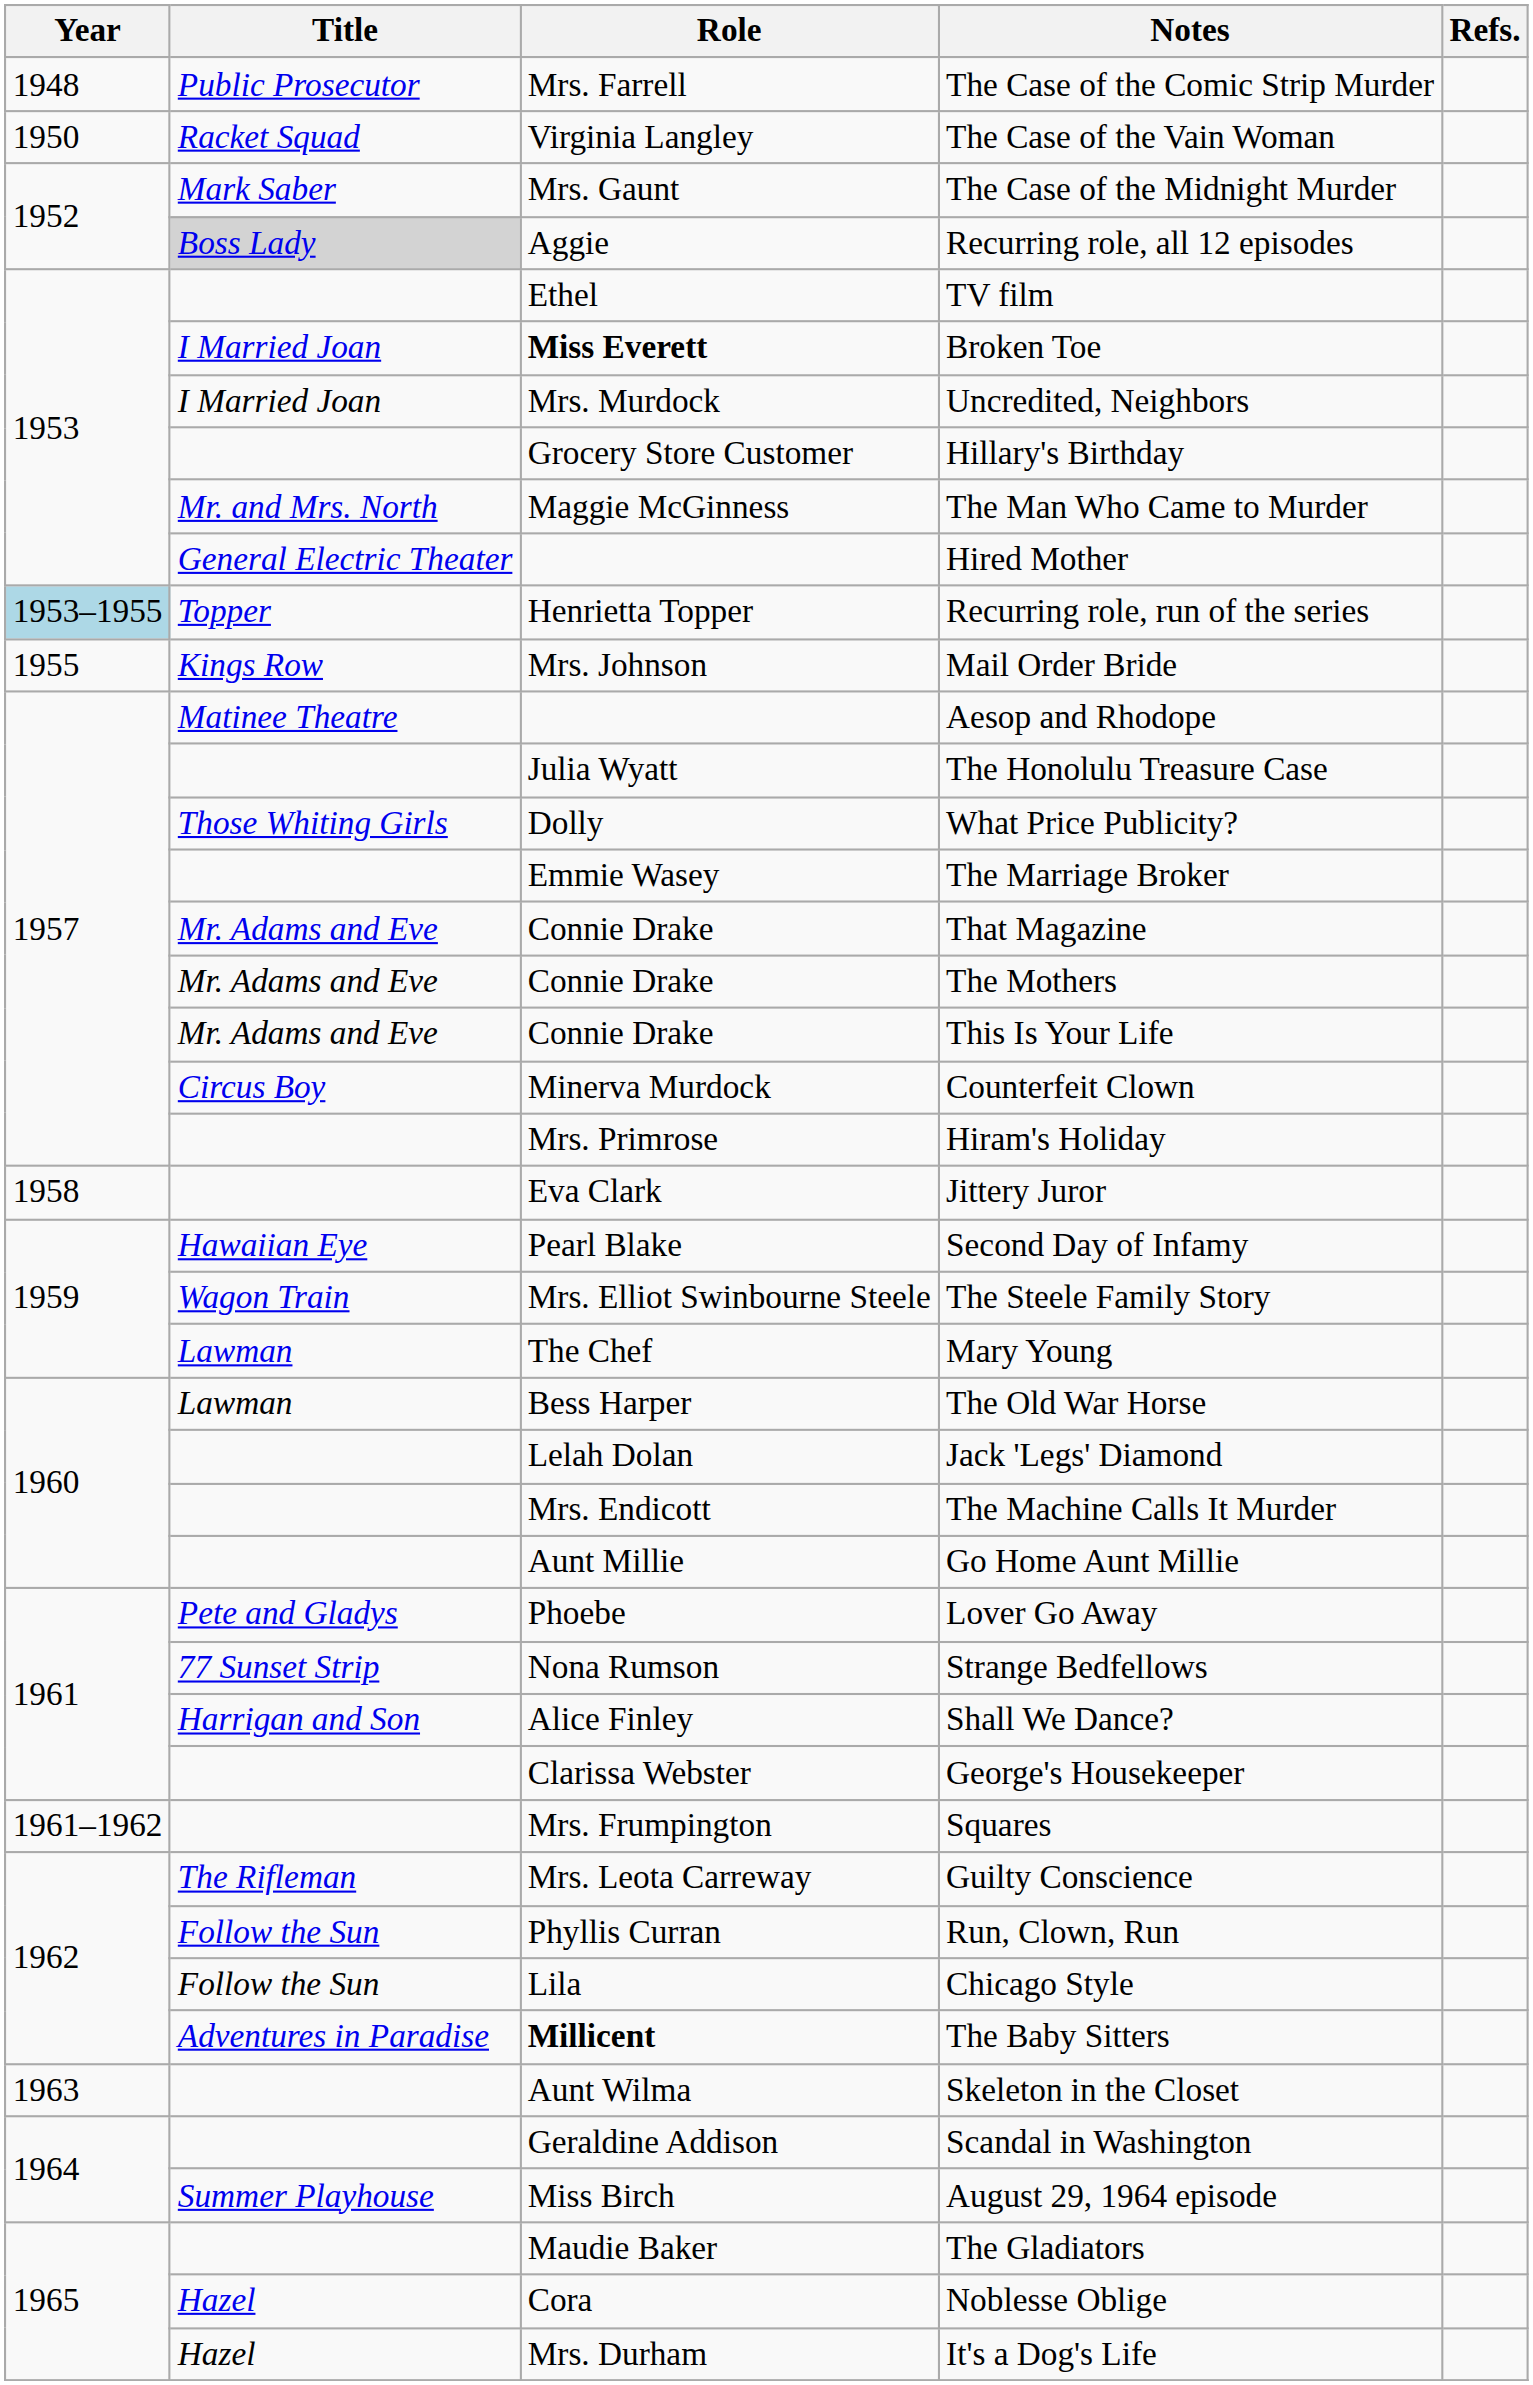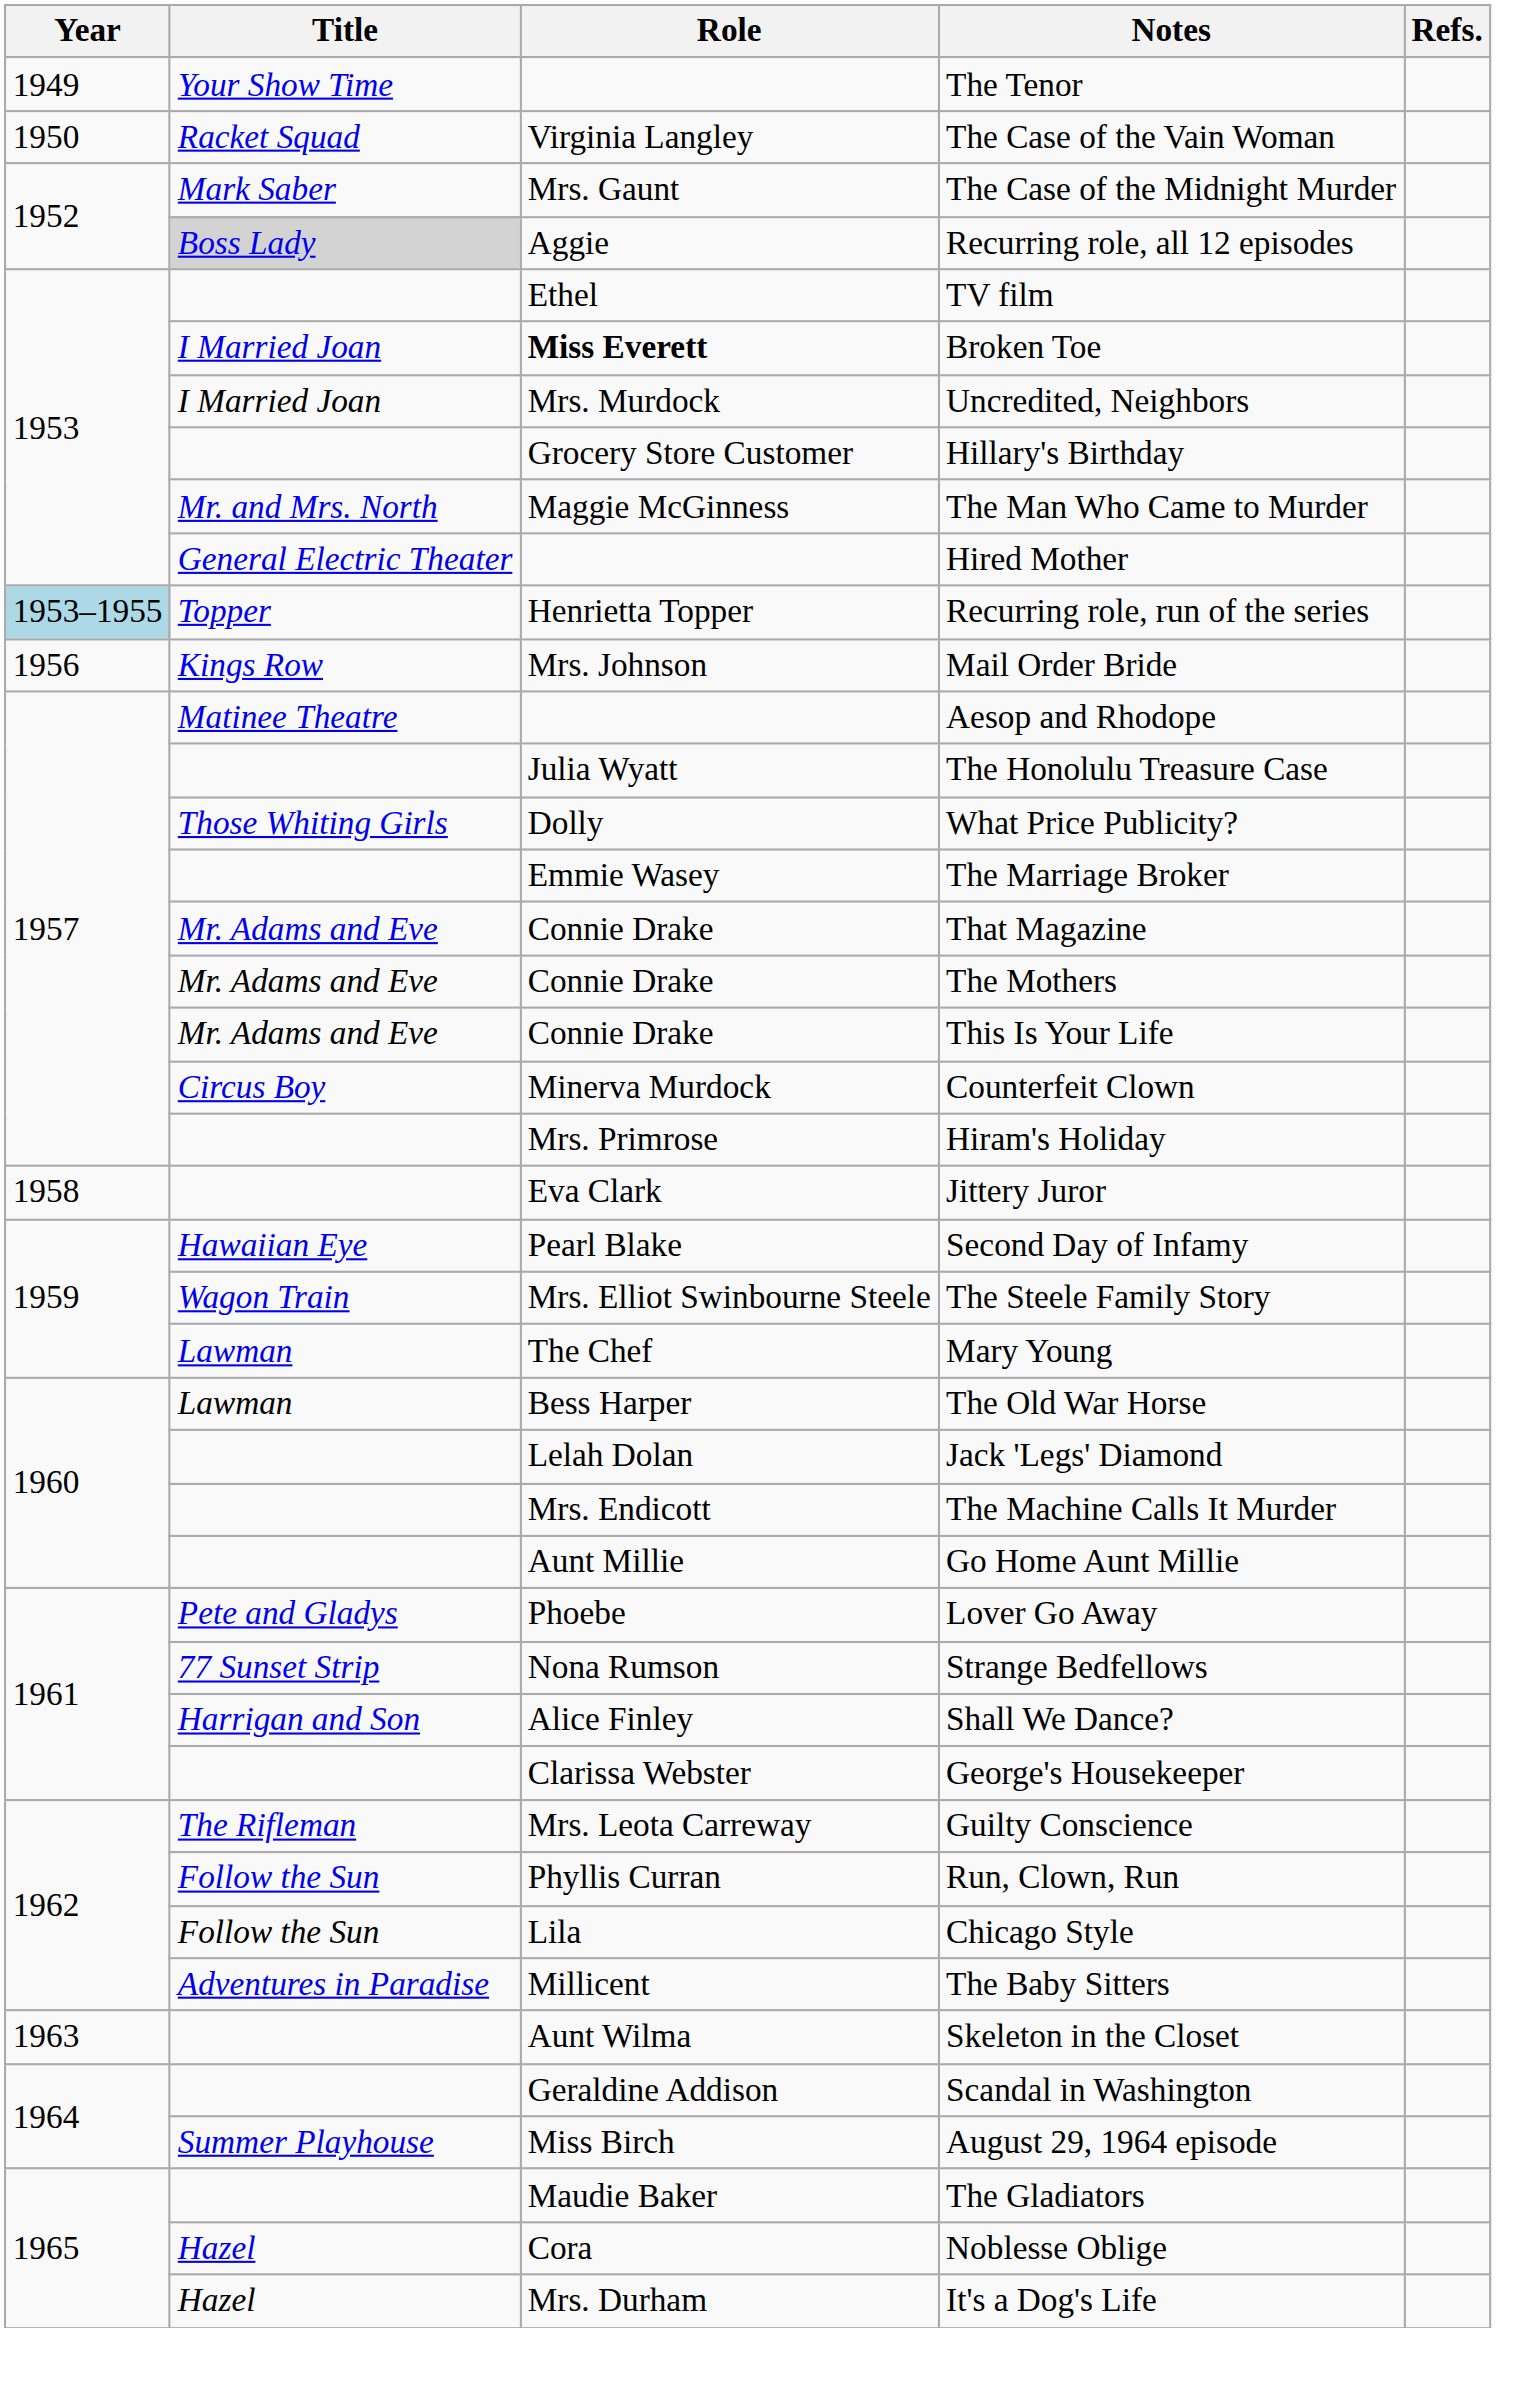 <table class="wikitable sortable">
 <tr>
 <th scope="col">Year</th>
 <th scope="col">Title</th>
 <th scope="col" class="unsortable">Role</th>
 <th scope="col" class="unsortable">Notes</th>
 <th scope="col" class="unsortable">Refs.</th>
 </tr>
 <tr>
-<td scope="row">1948</td>
-<td><em><a href='#'>Public Prosecutor</a></em></td>
-<td>Mrs. Farrell</td>
-<td>The Case of the Comic Strip Murder</td>
+<td scope="row">1949</td>
+<td><em><a href='#'>Your Show Time</a></em></td>
+<td></td>
+<td>The Tenor</td>
 <td></td>
 </tr>
 <tr>
 <td scope="row">1950</td>
 <td><em><a href='#'>Racket Squad</a></em></td>
 <td>Virginia Langley</td>
 <td>The Case of the Vain Woman</td>
 <td></td>
 </tr>
 <tr>
 <td scope="row" rowspan=2>1952</td>
 <td><em><a href='#'>Mark Saber</a></em></td>
 <td>Mrs. Gaunt</td>
 <td>The Case of the Midnight Murder</td>
 <td></td>
 </tr>
 <tr>
 <td style="background: lightgrey;"><em><a href='#'>Boss Lady</a></em></td>
 <td>Aggie</td>
 <td>Recurring role, all 12 episodes</td>
 <td></td>
 </tr>
 <tr>
 <td scope="row" rowspan=6>1953</td>
 <td><em></em></td>
 <td>Ethel</td>
 <td>TV film</td>
 <td></td>
 </tr>
 <tr>
 <td><em><a href='#'>I Married Joan</a></em></td>
 <td><strong>Miss Everett</strong></td>
 <td>Broken Toe</td>
 <td></td>
 </tr>
 <tr>
 <td><em>I Married Joan</em></td>
 <td>Mrs. Murdock</td>
 <td>Uncredited, Neighbors</td>
 <td></td>
 </tr>
 <tr>
 <td><em></em></td>
 <td>Grocery Store Customer</td>
 <td>Hillary's Birthday</td>
 <td></td>
 </tr>
 <tr>
 <td><em><a href='#'>Mr. and Mrs. North</a></em></td>
 <td>Maggie McGinness</td>
 <td>The Man Who Came to Murder</td>
 <td></td>
 </tr>
 <tr>
 <td><em><a href='#'>General Electric Theater</a></em></td>
 <td></td>
 <td>Hired Mother</td>
 <td></td>
 </tr>
 <tr>
 <td scope="row" style="background: lightblue;">1953–1955</td>
 <td><em><a href='#'>Topper</a></em></td>
 <td>Henrietta Topper</td>
 <td>Recurring role, run of the series</td>
 <td></td>
 </tr>
 <tr>
-<td scope="row">1955</td>
+<td scope="row">1956</td>
 <td><em><a href='#'>Kings Row</a></em></td>
 <td>Mrs. Johnson</td>
 <td>Mail Order Bride</td>
 <td></td>
 </tr>
 <tr>
 <td scope="row" rowspan=9>1957</td>
 <td><em><a href='#'>Matinee Theatre</a></em></td>
 <td></td>
 <td>Aesop and Rhodope</td>
 <td></td>
 </tr>
 <tr>
 <td><em></em></td>
 <td>Julia Wyatt</td>
 <td>The Honolulu Treasure Case</td>
 <td></td>
 </tr>
 <tr>
 <td><em><a href='#'>Those Whiting Girls</a></em></td>
 <td>Dolly</td>
 <td>What Price Publicity?</td>
 <td></td>
 </tr>
 <tr>
 <td><em></em></td>
 <td>Emmie Wasey</td>
 <td>The Marriage Broker</td>
 <td></td>
 </tr>
 <tr>
 <td><em><a href='#'>Mr. Adams and Eve</a></em></td>
 <td>Connie Drake</td>
 <td>That Magazine</td>
 <td></td>
 </tr>
 <tr>
 <td><em>Mr. Adams and Eve</em></td>
 <td>Connie Drake</td>
 <td>The Mothers</td>
 <td></td>
 </tr>
 <tr>
 <td><em>Mr. Adams and Eve</em></td>
 <td>Connie Drake</td>
 <td>This Is Your Life</td>
 <td></td>
 </tr>
 <tr>
 <td><em><a href='#'>Circus Boy</a></em></td>
 <td>Minerva Murdock</td>
 <td>Counterfeit Clown</td>
 <td></td>
 </tr>
 <tr>
 <td><em></em></td>
 <td>Mrs. Primrose</td>
 <td>Hiram's Holiday</td>
 <td></td>
 </tr>
 <tr>
 <td scope="row">1958</td>
 <td><em></em></td>
 <td>Eva Clark</td>
 <td>Jittery Juror</td>
 <td></td>
 </tr>
 <tr>
 <td scope="row" rowspan=3>1959</td>
 <td><em><a href='#'>Hawaiian Eye</a></em></td>
 <td>Pearl Blake</td>
 <td>Second Day of Infamy</td>
 <td></td>
 </tr>
 <tr>
 <td><em><a href='#'>Wagon Train</a></em></td>
 <td>Mrs. Elliot Swinbourne Steele</td>
 <td>The Steele Family Story</td>
 <td></td>
 </tr>
 <tr>
 <td><em><a href='#'>Lawman</a></em></td>
 <td>The Chef</td>
 <td>Mary Young</td>
 <td></td>
 </tr>
 <tr>
 <td scope="row" rowspan=4>1960</td>
 <td><em>Lawman</em></td>
 <td>Bess Harper</td>
 <td>The Old War Horse</td>
 <td></td>
 </tr>
 <tr>
 <td><em></em></td>
 <td>Lelah Dolan</td>
 <td>Jack 'Legs' Diamond</td>
 <td></td>
 </tr>
 <tr>
 <td><em></em></td>
 <td>Mrs. Endicott</td>
 <td>The Machine Calls It Murder</td>
 <td></td>
 </tr>
 <tr>
 <td><em></em></td>
 <td>Aunt Millie</td>
 <td>Go Home Aunt Millie</td>
 <td></td>
 </tr>
 <tr>
 <td scope="row" rowspan=4>1961</td>
 <td><em><a href='#'>Pete and Gladys</a></em></td>
 <td>Phoebe</td>
 <td>Lover Go Away</td>
 <td></td>
 </tr>
 <tr>
 <td><em><a href='#'>77 Sunset Strip</a></em></td>
 <td>Nona Rumson</td>
 <td>Strange Bedfellows</td>
 <td></td>
 </tr>
 <tr>
 <td><em><a href='#'>Harrigan and Son</a></em></td>
 <td>Alice Finley</td>
 <td>Shall We Dance?</td>
 <td></td>
 </tr>
 <tr>
 <td><em></em></td>
 <td>Clarissa Webster</td>
 <td>George's Housekeeper</td>
 <td></td>
 </tr>
 <tr>
-<td scope="row">1961–1962</td>
-<td><em></em></td>
-<td>Mrs. Frumpington</td>
-<td>Squares</td>
-<td></td>
-</tr>
-<tr>
 <td scope="row" rowspan=4>1962</td>
 <td><em><a href='#'>The Rifleman</a></em></td>
 <td>Mrs. Leota Carreway</td>
 <td>Guilty Conscience</td>
 <td></td>
 </tr>
 <tr>
 <td><em><a href='#'>Follow the Sun</a></em></td>
 <td>Phyllis Curran</td>
 <td>Run, Clown, Run</td>
 <td></td>
 </tr>
 <tr>
 <td><em>Follow the Sun</em></td>
 <td>Lila</td>
 <td>Chicago Style</td>
 <td></td>
 </tr>
 <tr>
 <td><em><a href='#'>Adventures in Paradise</a></em></td>
-<td><strong>Millicent</strong></td>
+<td>Millicent</td>
 <td>The Baby Sitters</td>
 <td></td>
 </tr>
 <tr>
 <td scope="row">1963</td>
 <td><em></em></td>
 <td>Aunt Wilma</td>
 <td>Skeleton in the Closet</td>
 <td></td>
 </tr>
 <tr>
 <td scope="row" rowspan=2>1964</td>
 <td><em></em></td>
 <td>Geraldine Addison</td>
 <td>Scandal in Washington</td>
 <td></td>
 </tr>
 <tr>
 <td><em><a href='#'>Summer Playhouse</a></em></td>
 <td>Miss Birch</td>
 <td>August 29, 1964 episode</td>
 <td></td>
 </tr>
 <tr>
 <td scope="row" rowspan=3>1965</td>
 <td><em></em></td>
 <td>Maudie Baker</td>
 <td>The Gladiators</td>
 <td></td>
 </tr>
 <tr>
 <td><em><a href='#'>Hazel</a></em></td>
 <td>Cora</td>
 <td>Noblesse Oblige</td>
 <td></td>
 </tr>
 <tr>
 <td><em>Hazel</em></td>
 <td>Mrs. Durham</td>
 <td>It's a Dog's Life</td>
 <td></td>
 </tr>
 <tr>
 </tr>
 </table>
